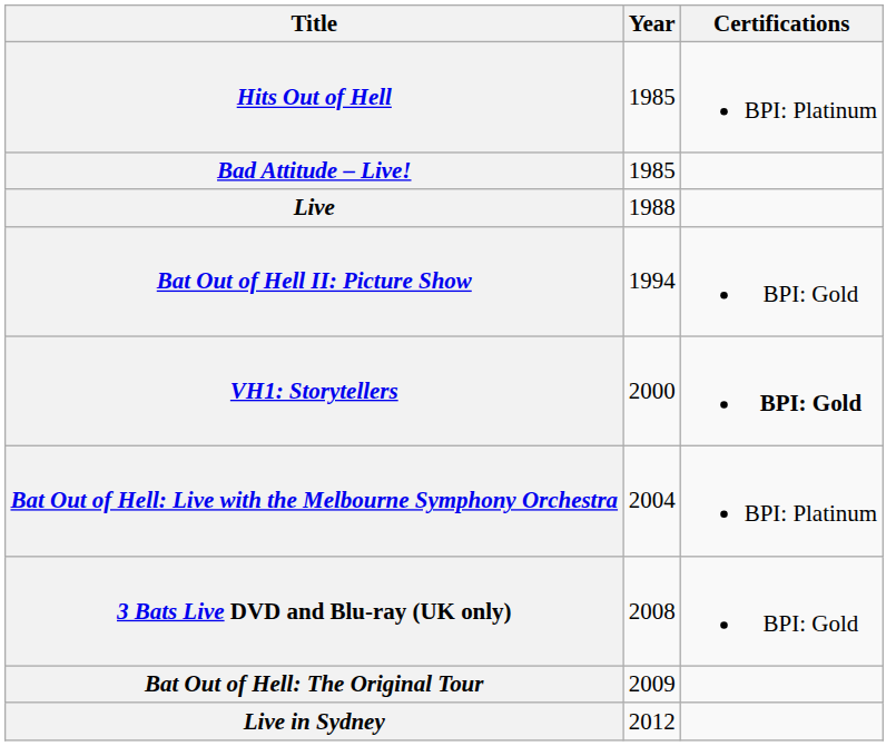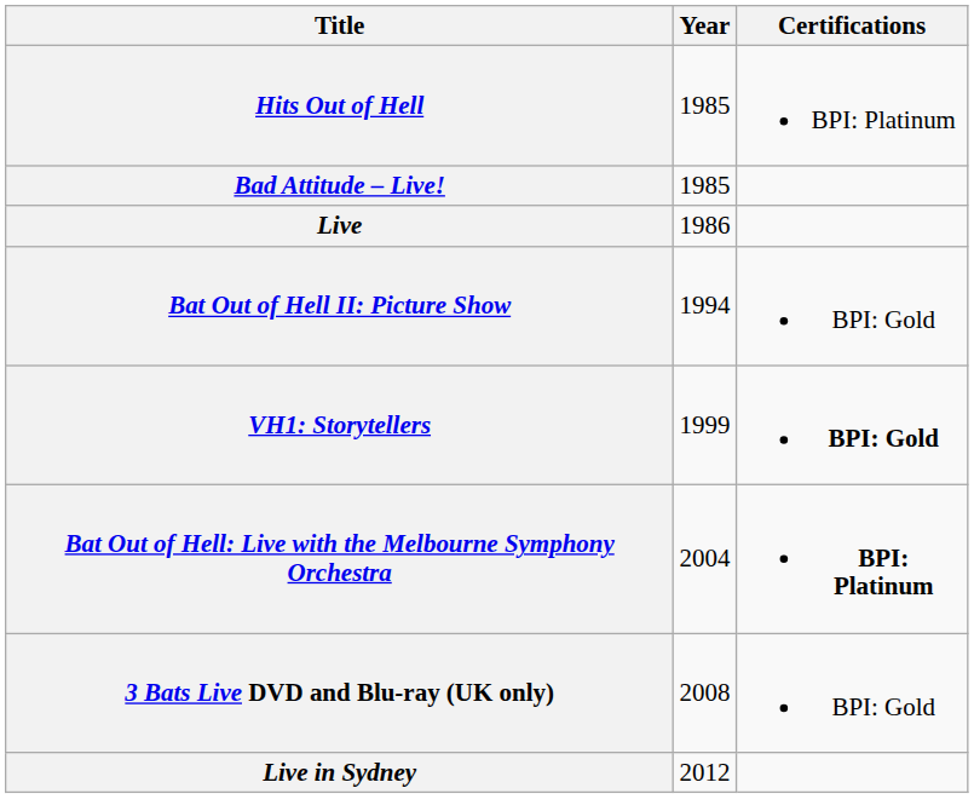 <table class="wikitable plainrowheaders" style="text-align:center;">
 <tr>
 <th>Title</th>
 <th>Year</th>
 <th>Certifications</th>
 </tr>
 <tr>
 <th scope="row"><em><a href='#'>Hits Out of Hell</a></em></th>
 <td>1985</td>
 <td><br><ul><li>BPI: Platinum</li></ul></td>
 </tr>
 <tr>
 <th scope="row"><em><a href='#'>Bad Attitude – Live!</a></em></th>
 <td>1985</td>
 <td></td>
 </tr>
 <tr>
 <th scope="row"><em>Live</em></th>
-<td>1988</td>
+<td>1986</td>
 <td></td>
 </tr>
 <tr>
 <th scope="row"><em><a href='#'>Bat Out of Hell II: Picture Show</a></em></th>
 <td>1994</td>
 <td><br><ul><li>BPI: Gold</li></ul></td>
 </tr>
 <tr>
 <th scope="row"><em><a href='#'>VH1: Storytellers</a></em></th>
-<td>2000</td>
+<td>1999</td>
 <td><strong><br><ul><li>BPI: Gold</li></ul></strong></td>
 </tr>
 <tr>
 <th scope="row"><em><a href='#'>Bat Out of Hell: Live with the Melbourne Symphony Orchestra</a></em></th>
 <td>2004</td>
-<td><br><ul><li>BPI: Platinum</li></ul></td>
+<td><strong><br><ul><li>BPI: Platinum</li></ul></strong></td>
 </tr>
 <tr>
 <th scope="row"><em><a href='#'>3 Bats Live</a></em> DVD and Blu-ray (UK only)</th>
 <td>2008</td>
 <td><br><ul><li>BPI: Gold</li></ul></td>
 </tr>
 <tr>
-<th scope="row"><em>Bat Out of Hell: The Original Tour</em></th>
-<td>2009</td>
-<td></td>
-</tr>
-<tr>
 <th scope="row"><em>Live in Sydney</em></th>
 <td>2012</td>
 <td></td>
 </tr>
 </table>
